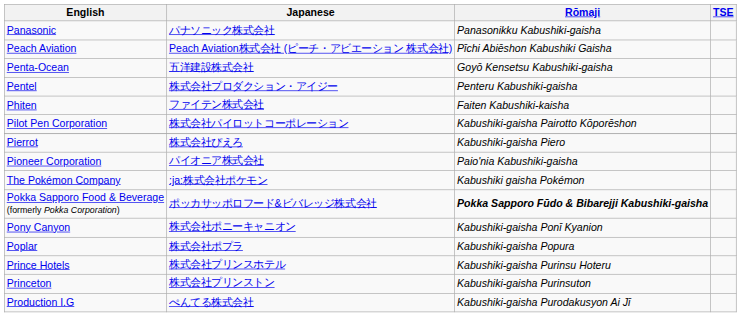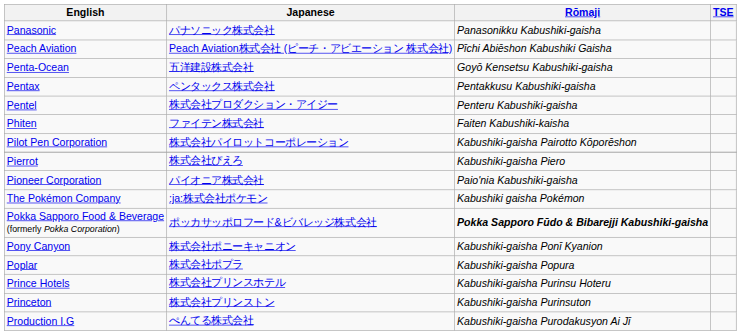 <table class="wikitable">
 <tr>
 <th>English</th>
 <th>Japanese</th>
 <th><a href='#'>Rōmaji</a></th>
 <th><a href='#'>TSE</a></th>
 </tr>
 <tr>
 <td><a href='#'>Panasonic</a></td>
 <td><a href='#'>パナソニック株式会社</a></td>
 <td><em>Panasonikku Kabushiki-gaisha</em></td>
 <td></td>
 </tr>
 <tr>
 <td><a href='#'>Peach Aviation</a></td>
 <td><a href='#'>Peach Aviation株式会社 (ピーチ・アビエーション 株式会社)</a></td>
 <td><em>Pīchi Abiēshon Kabushiki Gaisha</em></td>
 <td></td>
 </tr>
 <tr>
 <td><a href='#'>Penta-Ocean</a></td>
 <td><a href='#'>五洋建設株式会社</a></td>
 <td><em>Goyō Kensetsu Kabushiki-gaisha</em></td>
+<td></td>
+</tr>
+<tr>
+<td><a href='#'>Pentax</a></td>
+<td><a href='#'>ペンタックス株式会社</a></td>
+<td><em>Pentakkusu Kabushiki-gaisha</em></td>
 <td></td>
 </tr>
 <tr>
 <td><a href='#'>Pentel</a></td>
 <td><a href='#'>株式会社プロダクション・アイジー</a></td>
 <td><em>Penteru Kabushiki-gaisha</em></td>
 <td></td>
 </tr>
 <tr>
 <td><a href='#'>Phiten</a></td>
 <td><a href='#'>ファイテン株式会社</a></td>
 <td><em>Faiten Kabushiki-kaisha</em></td>
 <td></td>
 </tr>
 <tr>
 <td><a href='#'>Pilot Pen Corporation</a></td>
 <td><a href='#'>株式会社パイロットコーポレーション</a></td>
 <td><em>Kabushiki-gaisha Pairotto Kōporēshon</em></td>
 <td></td>
 </tr>
 <tr>
 </tr>
 <tr>
 <td><a href='#'>Pierrot</a></td>
 <td><a href='#'>株式会社ぴえろ</a></td>
 <td><em>Kabushiki-gaisha Piero</em></td>
 <td></td>
 </tr>
 <tr>
 <td><a href='#'>Pioneer Corporation</a></td>
 <td><a href='#'>パイオニア株式会社</a></td>
 <td><em>Paio'nia Kabushiki-gaisha</em></td>
 <td></td>
 </tr>
 <tr>
 <td><a href='#'>The Pokémon Company</a></td>
 <td><a href='#'>:ja:株式会社ポケモン</a></td>
 <td><em>Kabushiki gaisha Pokémon</em></td>
 <td></td>
 </tr>
 <tr>
 <td><a href='#'>Pokka Sapporo Food & Beverage</a><br><small>(formerly <em>Pokka Corporation</em>)</small></td>
 <td><a href='#'>ポッカサッポロフード&ビバレッジ株式会社</a></td>
 <td><strong><em>Pokka Sapporo Fūdo & Bibarejji Kabushiki-gaisha</em></strong></td>
 <td></td>
 </tr>
 <tr>
 <td><a href='#'>Pony Canyon</a></td>
 <td><a href='#'>株式会社ポニーキャニオン</a></td>
 <td><em>Kabushiki-gaisha Ponī Kyanion</em></td>
 <td></td>
 </tr>
 <tr>
 <td><a href='#'>Poplar</a></td>
 <td><a href='#'>株式会社ポプラ</a></td>
 <td><em>Kabushiki-gaisha Popura</em></td>
 <td></td>
 </tr>
 <tr>
 <td><a href='#'>Prince Hotels</a></td>
 <td><a href='#'>株式会社プリンスホテル</a></td>
 <td><em>Kabushiki-gaisha Purinsu Hoteru</em></td>
 <td></td>
 </tr>
 <tr>
 <td><a href='#'>Princeton</a></td>
 <td><a href='#'>株式会社プリンストン</a></td>
 <td><em>Kabushiki-gaisha Purinsuton</em></td>
 <td></td>
 </tr>
 <tr>
 <td><a href='#'>Production I.G</a></td>
 <td><a href='#'>ぺんてる株式会社</a></td>
 <td><em>Kabushiki-gaisha Purodakusyon Ai Jī</em></td>
 <td></td>
 </tr>
 </table>
